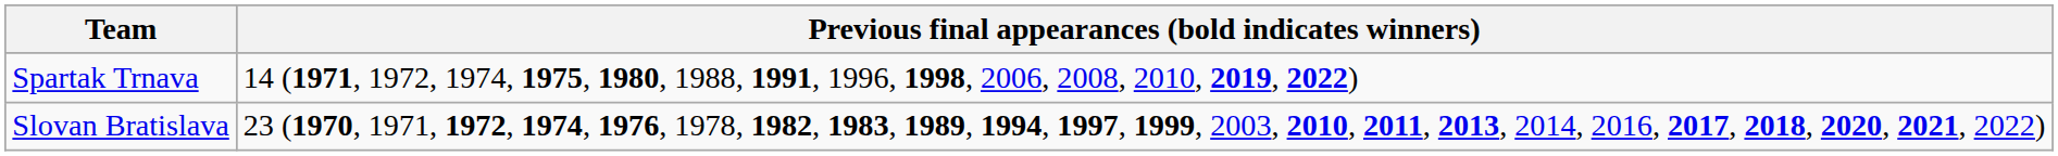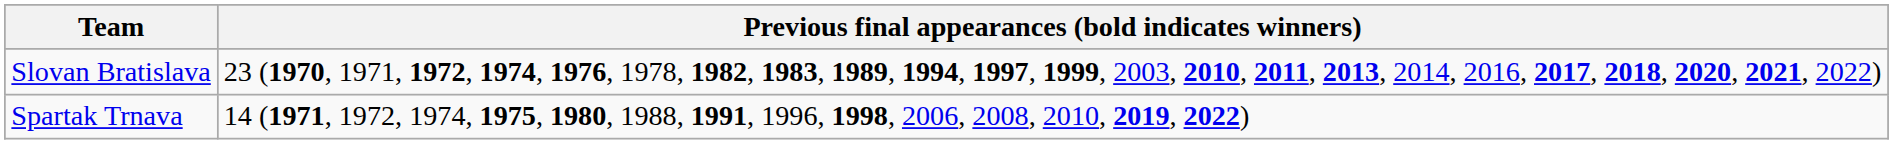 <table class="wikitable">
 <tr>
 <th>Team</th>
 <th>Previous final appearances (bold indicates winners)</th>
 </tr>
 <tr>
+<td><a href='#'>Slovan Bratislava</a></td>
+<td>23 (<strong>1970</strong>, 1971, <strong>1972</strong>, <strong>1974</strong>, <strong>1976</strong>, 1978, <strong>1982</strong>, <strong>1983</strong>, <strong>1989</strong>, <strong>1994</strong>, <strong>1997</strong>, <strong>1999</strong>, <a href='#'>2003</a>, <strong><a href='#'>2010</a></strong>, <strong><a href='#'>2011</a></strong>, <strong><a href='#'>2013</a></strong>, <a href='#'>2014</a>, <a href='#'>2016</a>, <strong><a href='#'>2017</a></strong>, <strong><a href='#'>2018</a></strong>, <strong><a href='#'>2020</a></strong>, <strong><a href='#'>2021</a></strong>, <a href='#'>2022</a>)</td>
+</tr>
+<tr>
 <td><a href='#'>Spartak Trnava</a></td>
 <td>14 (<strong>1971</strong>, 1972, 1974, <strong>1975</strong>, <strong>1980</strong>, 1988, <strong>1991</strong>, 1996, <strong>1998</strong>, <a href='#'>2006</a>, <a href='#'>2008</a>, <a href='#'>2010</a>, <strong><a href='#'>2019</a></strong>, <strong><a href='#'>2022</a></strong>)</td>
 </tr>
-<tr>
-<td><a href='#'>Slovan Bratislava</a></td>
-<td>23 (<strong>1970</strong>, 1971, <strong>1972</strong>, <strong>1974</strong>, <strong>1976</strong>, 1978, <strong>1982</strong>, <strong>1983</strong>, <strong>1989</strong>, <strong>1994</strong>, <strong>1997</strong>, <strong>1999</strong>, <a href='#'>2003</a>, <strong><a href='#'>2010</a></strong>, <strong><a href='#'>2011</a></strong>, <strong><a href='#'>2013</a></strong>, <a href='#'>2014</a>, <a href='#'>2016</a>, <strong><a href='#'>2017</a></strong>, <strong><a href='#'>2018</a></strong>, <strong><a href='#'>2020</a></strong>, <strong><a href='#'>2021</a></strong>, <a href='#'>2022</a>)</td>
-</tr>
 </table>
